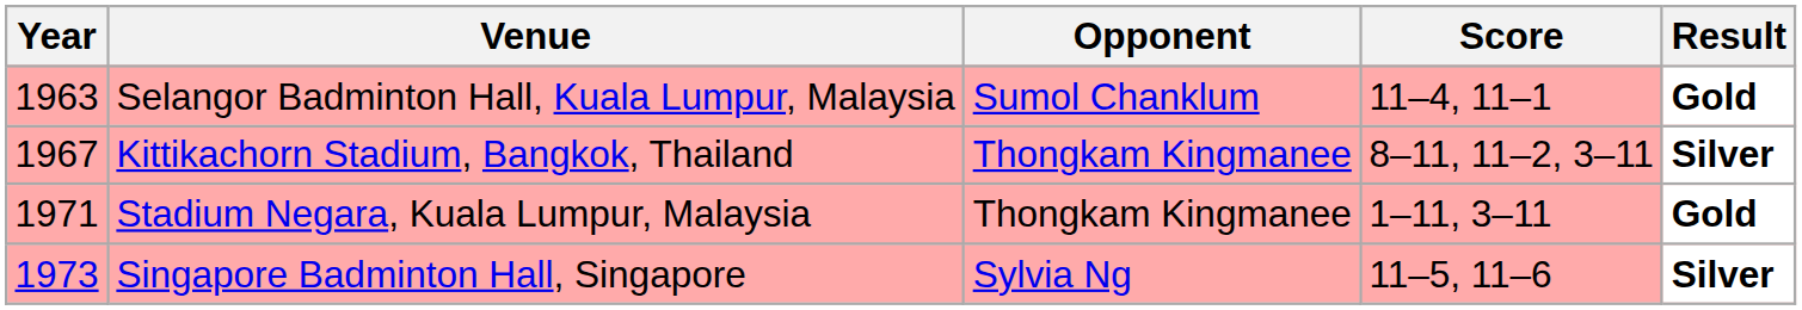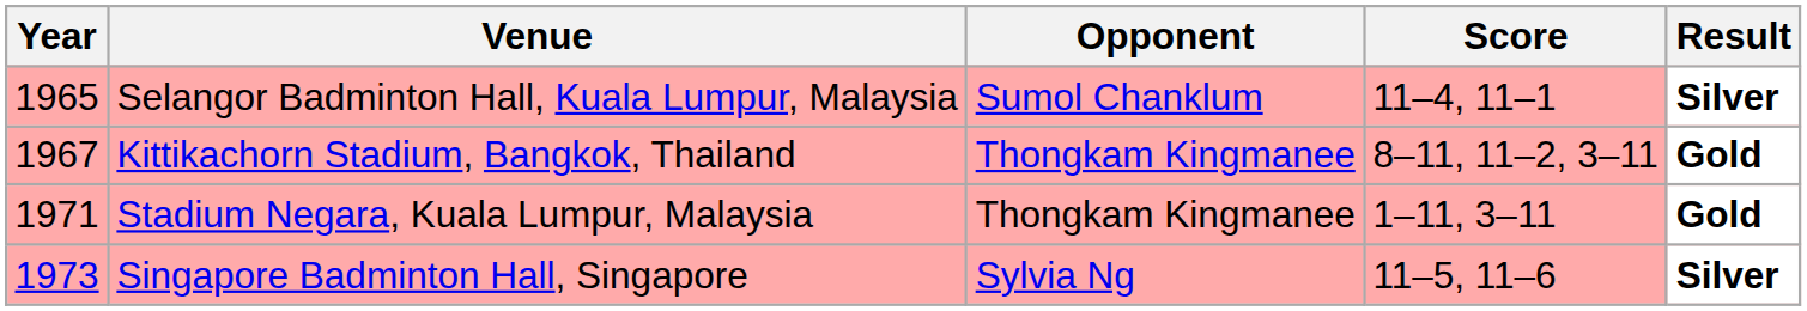 <table class="sortable wikitable" style="font-size: 90%;">
 <tr>
 <th>Year</th>
 <th>Venue</th>
 <th>Opponent</th>
 <th>Score</th>
 <th>Result</th>
 </tr>
 <tr style="background:#FFAAAA">
-<td align="center">1963</td>
+<td align="center">1965</td>
 <td align="left">Selangor Badminton Hall, <a href='#'>Kuala Lumpur</a>, Malaysia</td>
 <td align="left"> <a href='#'>Sumol Chanklum</a></td>
 <td align="left">11–4, 11–1</td>
-<td style="text-align:left; background:white"> <strong>Gold</strong></td>
+<td style="text-align:left; background:white"> <strong>Silver</strong></td>
 </tr>
 <tr style="background:#FFAAAA">
 <td align="center">1967</td>
 <td align="left"><a href='#'>Kittikachorn Stadium</a>, <a href='#'>Bangkok</a>, Thailand</td>
 <td align="left"> <a href='#'>Thongkam Kingmanee</a></td>
 <td align="left">8–11, 11–2, 3–11</td>
-<td style="text-align:left; background:white"> <strong>Silver</strong></td>
+<td style="text-align:left; background:white"> <strong>Gold</strong></td>
 </tr>
 <tr style="background:#FFAAAA">
 <td align="center">1971</td>
 <td align="left"><a href='#'>Stadium Negara</a>, Kuala Lumpur, Malaysia</td>
 <td align="left"> Thongkam Kingmanee</td>
 <td align="left">1–11, 3–11</td>
 <td style="text-align:left; background:white"> <strong>Gold</strong></td>
 </tr>
 <tr style="background:#FFAAAA">
 <td align="center"><a href='#'>1973</a></td>
 <td align="left"><a href='#'>Singapore Badminton Hall</a>, Singapore</td>
 <td align="left"> <a href='#'>Sylvia Ng</a></td>
 <td align="left">11–5, 11–6</td>
 <td style="text-align:left; background:white"> <strong>Silver</strong></td>
 </tr>
 </table>
